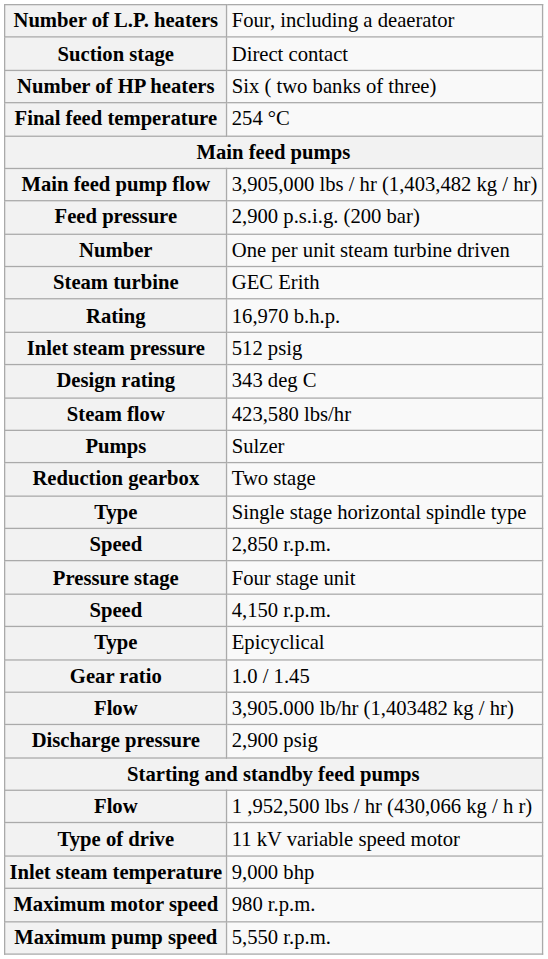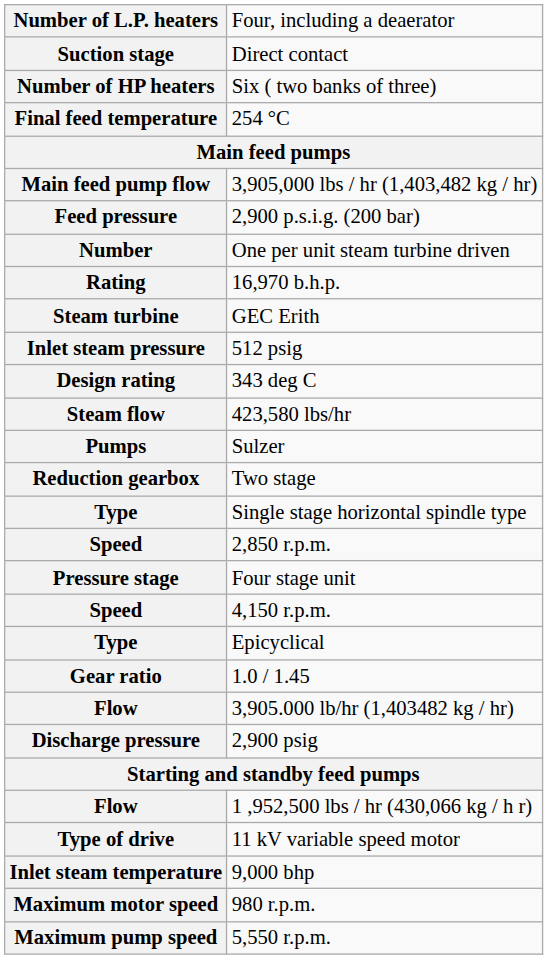 <table class="wikitable plainrowheaders">
 <tr>
 <th scope=row>Number of L.P. heaters</th>
 <td>Four, including a deaerator</td>
 </tr>
 <tr>
 <th scope=row>Suction stage</th>
 <td>Direct contact</td>
 </tr>
 <tr>
 <th scope=row>Number of HP heaters</th>
 <td>Six ( two banks of three)</td>
 </tr>
 <tr>
 <th scope=row>Final feed temperature</th>
 <td>254 °C</td>
 </tr>
 <tr>
 <th colspan=2>Main feed pumps</th>
 </tr>
 <tr>
 <th scope=row>Main feed pump flow</th>
 <td>3,905,000 lbs / hr   (1,403,482 kg / hr)</td>
 </tr>
 <tr>
 <th scope=row>Feed pressure</th>
 <td>2,900 p.s.i.g.    (200 bar)</td>
 </tr>
 <tr>
 <th scope=row>Number</th>
 <td>One per unit steam turbine driven</td>
 </tr>
 <tr>
+<th scope=row>Rating</th>
+<td>16,970 b.h.p.</td>
+</tr>
+<tr>
 <th scope=row>Steam turbine</th>
 <td>GEC Erith</td>
-</tr>
-<tr>
-<th scope=row>Rating</th>
-<td>16,970 b.h.p.</td>
 </tr>
 <tr>
 <th scope=row>Inlet steam pressure</th>
 <td>512 psig</td>
 </tr>
 <tr>
 <th scope=row>Design rating</th>
 <td>343 deg C</td>
 </tr>
 <tr>
 <th scope=row>Steam flow</th>
 <td>423,580 lbs/hr</td>
 </tr>
 <tr>
 <th scope=row>Pumps</th>
 <td>Sulzer</td>
 </tr>
 <tr>
 <th scope=row>Reduction gearbox</th>
 <td>Two stage</td>
 </tr>
 <tr>
 <th scope=row>Type</th>
 <td>Single stage horizontal spindle type</td>
 </tr>
 <tr>
 <th scope=row>Speed</th>
 <td>2,850 r.p.m.</td>
 </tr>
 <tr>
 <th scope=row>Pressure stage</th>
 <td>Four stage unit</td>
 </tr>
 <tr>
 <th scope=row>Speed</th>
 <td>4,150 r.p.m.</td>
 </tr>
 <tr>
 <th scope=row>Type</th>
 <td>Epicyclical</td>
 </tr>
 <tr>
 <th scope=row>Gear ratio</th>
 <td>1.0 / 1.45</td>
 </tr>
 <tr>
 <th scope=row>Flow</th>
 <td>3,905.000 lb/hr  (1,403482 kg / hr)</td>
 </tr>
 <tr>
 <th scope=row>Discharge pressure</th>
 <td>2,900 psig</td>
 </tr>
 <tr>
 <th colspan=2>Starting and standby feed pumps</th>
 </tr>
 <tr>
 <th scope=row>Flow</th>
 <td>1 ,952,500 lbs / hr   (430,066 kg / h r)</td>
 </tr>
 <tr>
 <th scope=row>Type of drive</th>
 <td>11 kV variable speed motor</td>
 </tr>
 <tr>
 <th scope=row>Inlet steam temperature</th>
 <td>9,000 bhp</td>
 </tr>
 <tr>
 <th scope=row>Maximum motor speed</th>
 <td>980 r.p.m.</td>
 </tr>
 <tr>
 <th scope=row>Maximum pump speed</th>
 <td>5,550 r.p.m.</td>
 </tr>
 </table>
